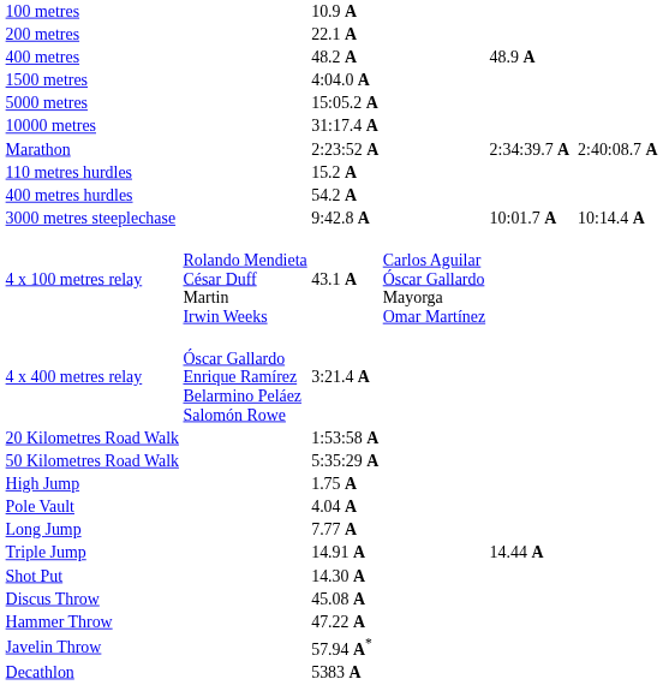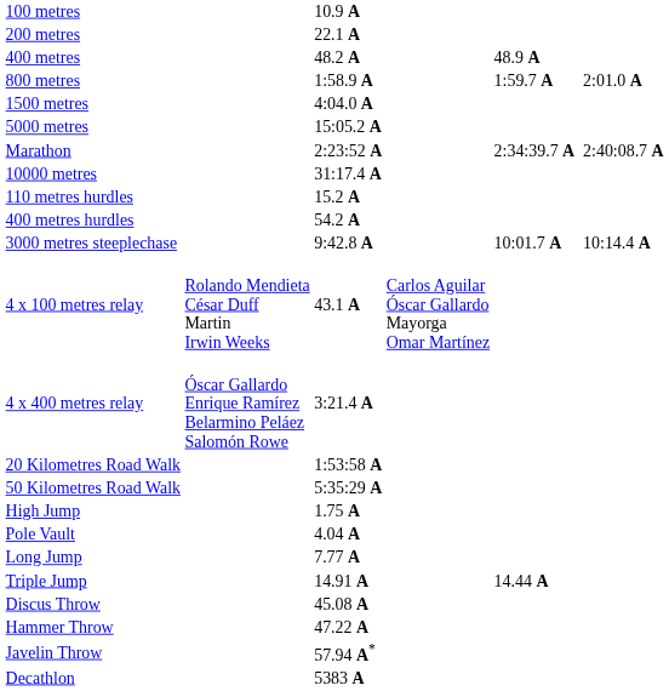 <table>
 <tr>
 <td><a href='#'>100 metres</a></td>
 <td></td>
 <td>10.9 <strong>A</strong></td>
 <td></td>
 <td></td>
 <td></td>
 <td></td>
 </tr>
 <tr>
 <td><a href='#'>200 metres</a></td>
 <td></td>
 <td>22.1 <strong>A</strong></td>
 <td></td>
 <td></td>
 <td></td>
 <td></td>
 </tr>
 <tr>
 <td><a href='#'>400 metres</a></td>
 <td></td>
 <td>48.2 <strong>A</strong></td>
 <td></td>
 <td>48.9 <strong>A</strong></td>
 <td></td>
 <td></td>
 </tr>
 <tr>
+<td><a href='#'>800 metres</a></td>
+<td></td>
+<td>1:58.9 <strong>A</strong></td>
+<td></td>
+<td>1:59.7 <strong>A</strong></td>
+<td></td>
+<td>2:01.0 <strong>A</strong></td>
+</tr>
+<tr>
 <td><a href='#'>1500 metres</a></td>
 <td></td>
 <td>4:04.0 <strong>A</strong></td>
 <td></td>
 <td></td>
 <td></td>
 <td></td>
 </tr>
 <tr>
 <td><a href='#'>5000 metres</a></td>
 <td></td>
 <td>15:05.2 <strong>A</strong></td>
 <td></td>
 <td></td>
 <td></td>
 <td></td>
 </tr>
 <tr>
+<td><a href='#'>Marathon</a></td>
+<td></td>
+<td>2:23:52 <strong>A</strong></td>
+<td></td>
+<td>2:34:39.7 <strong>A</strong></td>
+<td></td>
+<td>2:40:08.7 <strong>A</strong></td>
+</tr>
+<tr>
 <td><a href='#'>10000 metres</a></td>
 <td></td>
 <td>31:17.4 <strong>A</strong></td>
 <td></td>
 <td></td>
 <td></td>
 <td></td>
-</tr>
-<tr>
-<td><a href='#'>Marathon</a></td>
-<td></td>
-<td>2:23:52 <strong>A</strong></td>
-<td></td>
-<td>2:34:39.7 <strong>A</strong></td>
-<td></td>
-<td>2:40:08.7 <strong>A</strong></td>
 </tr>
 <tr>
 <td><a href='#'>110 metres hurdles</a></td>
 <td></td>
 <td>15.2 <strong>A</strong></td>
 <td></td>
 <td></td>
 <td></td>
 <td></td>
 </tr>
 <tr>
 <td><a href='#'>400 metres hurdles</a></td>
 <td></td>
 <td>54.2 <strong>A</strong></td>
 <td></td>
 <td></td>
 <td></td>
 <td></td>
 </tr>
 <tr>
 <td><a href='#'>3000 metres steeplechase</a></td>
 <td></td>
 <td>9:42.8 <strong>A</strong></td>
 <td></td>
 <td>10:01.7 <strong>A</strong></td>
 <td></td>
 <td>10:14.4 <strong>A</strong></td>
 </tr>
 <tr>
 <td><a href='#'>4 x 100 metres relay</a></td>
 <td> <br> <a href='#'>Rolando Mendieta</a> <br> <a href='#'>César Duff</a> <br> Martin <br> <a href='#'>Irwin Weeks</a></td>
 <td>43.1 <strong>A</strong></td>
 <td>  <br> <a href='#'>Carlos Aguilar</a> <br> <a href='#'>Óscar Gallardo</a> <br> Mayorga <br> <a href='#'>Omar Martínez</a></td>
 <td></td>
 <td></td>
 <td></td>
 </tr>
 <tr>
 <td><a href='#'>4 x 400 metres relay</a></td>
 <td> <br> <a href='#'>Óscar Gallardo</a> <br> <a href='#'>Enrique Ramírez</a>  <br> <a href='#'>Belarmino Peláez</a> <br> <a href='#'>Salomón Rowe</a></td>
 <td>3:21.4 <strong>A</strong></td>
 <td></td>
 <td></td>
 <td></td>
 <td></td>
 </tr>
 <tr>
 <td><a href='#'>20 Kilometres Road Walk</a></td>
 <td></td>
 <td>1:53:58 <strong>A</strong></td>
 <td></td>
 <td></td>
 <td></td>
 <td></td>
 </tr>
 <tr>
 <td><a href='#'>50 Kilometres Road Walk</a></td>
 <td></td>
 <td>5:35:29 <strong>A</strong></td>
 <td></td>
 <td></td>
 <td></td>
 <td></td>
 </tr>
 <tr>
 <td><a href='#'>High Jump</a></td>
 <td></td>
 <td>1.75 <strong>A</strong></td>
 <td></td>
 <td></td>
 <td></td>
 <td></td>
 </tr>
 <tr>
 <td><a href='#'>Pole Vault</a></td>
 <td></td>
 <td>4.04 <strong>A</strong></td>
 <td></td>
 <td></td>
 <td></td>
 <td></td>
 </tr>
 <tr>
 <td><a href='#'>Long Jump</a></td>
 <td></td>
 <td>7.77 <strong>A</strong></td>
 <td></td>
 <td></td>
 <td></td>
 <td></td>
 </tr>
 <tr>
 <td><a href='#'>Triple Jump</a></td>
 <td></td>
 <td>14.91 <strong>A</strong></td>
 <td></td>
 <td>14.44 <strong>A</strong></td>
 <td></td>
 <td></td>
 </tr>
 <tr>
-<td><a href='#'>Shot Put</a></td>
-<td></td>
-<td>14.30 <strong>A</strong></td>
-<td></td>
-<td></td>
-<td></td>
-<td></td>
-</tr>
-<tr>
 <td><a href='#'>Discus Throw</a></td>
 <td></td>
 <td>45.08 <strong>A</strong></td>
 <td></td>
 <td></td>
 <td></td>
 <td></td>
 </tr>
 <tr>
 <td><a href='#'>Hammer Throw</a></td>
 <td></td>
 <td>47.22 <strong>A</strong></td>
 <td></td>
 <td></td>
 <td></td>
 <td></td>
 </tr>
 <tr>
 <td><a href='#'>Javelin Throw</a></td>
 <td></td>
 <td>57.94 <strong>A</strong><sup>*</sup></td>
 <td></td>
 <td></td>
 <td></td>
 <td></td>
 </tr>
 <tr>
 <td><a href='#'>Decathlon</a></td>
 <td></td>
 <td>5383 <strong>A</strong></td>
 <td></td>
 <td></td>
 <td></td>
 <td></td>
 </tr>
 </table>
